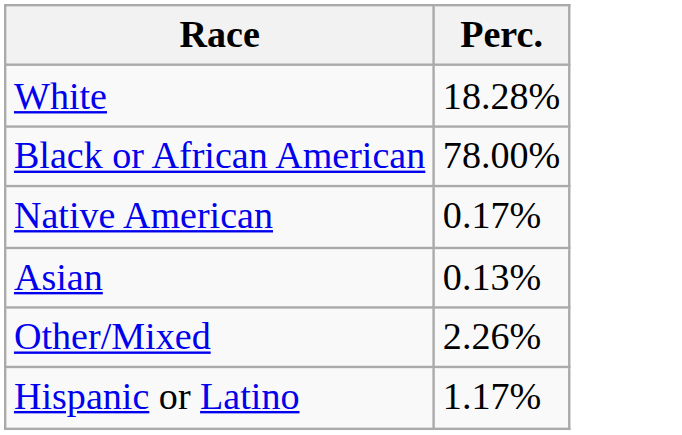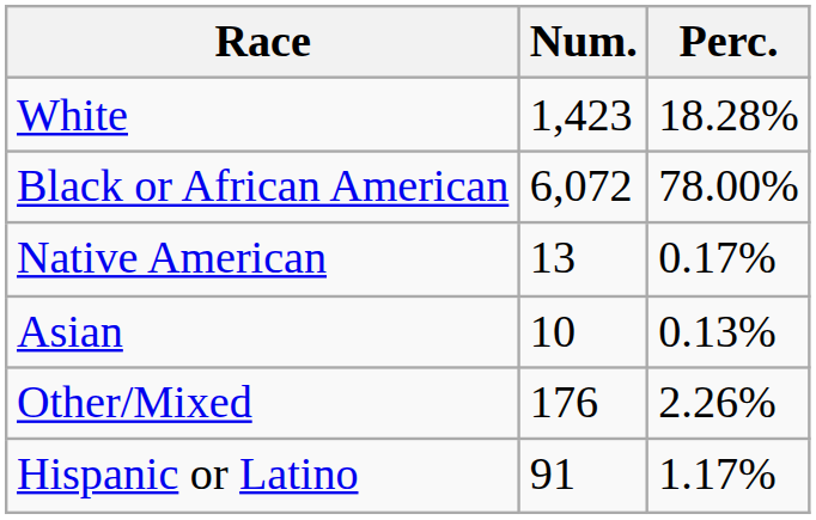 <table class="wikitable">
 <tr>
 <th>Race</th>
+<th>Num.</th>
 <th>Perc.</th>
 </tr>
 <tr>
 <td><a href='#'>White</a></td>
+<td>1,423</td>
 <td>18.28%</td>
 </tr>
 <tr>
 <td><a href='#'>Black or African American</a></td>
+<td>6,072</td>
 <td>78.00%</td>
 </tr>
 <tr>
 <td><a href='#'>Native American</a></td>
+<td>13</td>
 <td>0.17%</td>
 </tr>
 <tr>
 <td><a href='#'>Asian</a></td>
+<td>10</td>
 <td>0.13%</td>
 </tr>
 <tr>
 <td><a href='#'>Other/Mixed</a></td>
+<td>176</td>
 <td>2.26%</td>
 </tr>
 <tr>
 <td><a href='#'>Hispanic</a> or <a href='#'>Latino</a></td>
+<td>91</td>
 <td>1.17%</td>
 </tr>
 </table>
